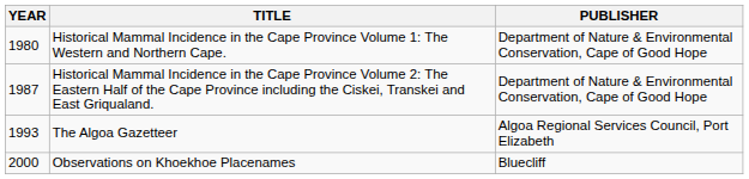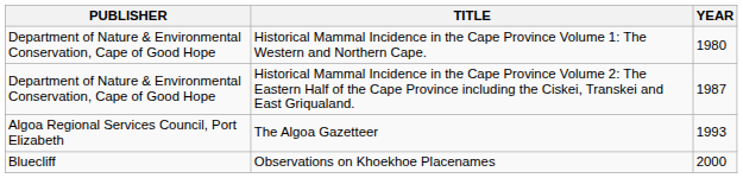 <table class="wikitable">
 <tr>
+<th>PUBLISHER</th>
+<th>TITLE</th>
 <th>YEAR</th>
-<th>TITLE</th>
-<th>PUBLISHER</th>
 </tr>
 <tr>
+<td>Department of Nature & Environmental Conservation, Cape of Good Hope</td>
+<td>Historical Mammal Incidence in the Cape Province Volume 1: The Western and Northern Cape.</td>
 <td>1980</td>
-<td>Historical Mammal Incidence in the Cape Province Volume 1: The Western and Northern Cape.</td>
-<td>Department of Nature & Environmental Conservation, Cape of Good Hope</td>
 </tr>
 <tr>
+<td>Department of Nature & Environmental Conservation, Cape of Good Hope</td>
+<td>Historical Mammal Incidence in the Cape Province Volume 2: The Eastern Half of the Cape Province including the Ciskei, Transkei and East Griqualand.</td>
 <td>1987</td>
-<td>Historical Mammal Incidence in the Cape Province Volume 2: The Eastern Half of the Cape Province including the Ciskei, Transkei and East Griqualand.</td>
-<td>Department of Nature & Environmental Conservation, Cape of Good Hope</td>
 </tr>
 <tr>
+<td>Algoa Regional Services Council, Port Elizabeth</td>
+<td>The Algoa Gazetteer</td>
 <td>1993</td>
-<td>The Algoa Gazetteer</td>
-<td>Algoa Regional Services Council, Port Elizabeth</td>
 </tr>
 <tr>
+<td>Bluecliff</td>
+<td>Observations on Khoekhoe Placenames</td>
 <td>2000</td>
-<td>Observations on Khoekhoe Placenames</td>
-<td>Bluecliff</td>
 </tr>
 </table>
